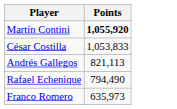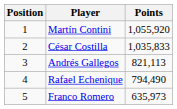 <table class=wikitable>
 <tr>
+<th>Position</th>
 <th>Player</th>
 <th>Points</th>
 </tr>
 <tr>
+<td align=center>1</td>
 <td> <a href='#'>Martín Contini</a></td>
-<td align=center><strong>1,055,920</strong></td>
+<td align=center>1,055,920</td>
 </tr>
 <tr>
+<td align=center>2</td>
 <td> <a href='#'>César Costilla</a></td>
-<td align=center>1,053,833</td>
+<td align=center>1,035,833</td>
 </tr>
 <tr>
+<td align=center>3</td>
 <td> <a href='#'>Andrés Gallegos</a></td>
 <td align=center>821,113</td>
 </tr>
 <tr>
+<td align=center>4</td>
 <td> <a href='#'>Rafael Echenique</a></td>
 <td align=center>794,490</td>
 </tr>
 <tr>
+<td align=center>5</td>
 <td> <a href='#'>Franco Romero</a></td>
 <td align=center>635,973</td>
 </tr>
 </table>
